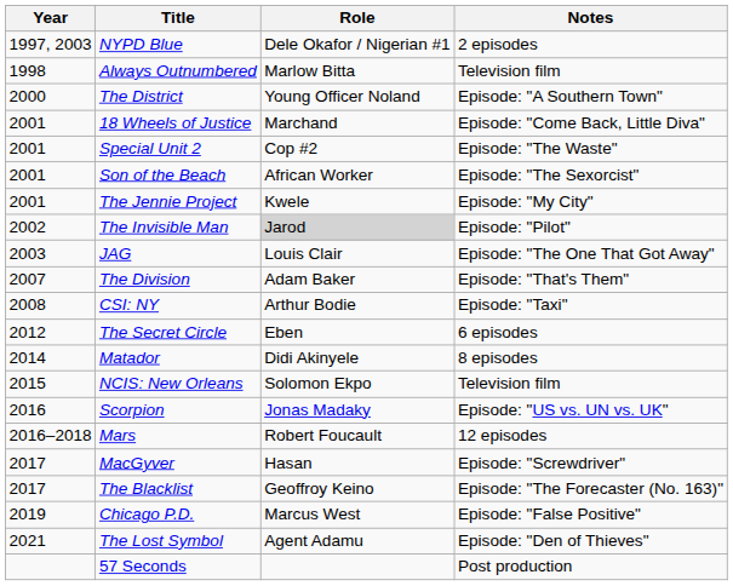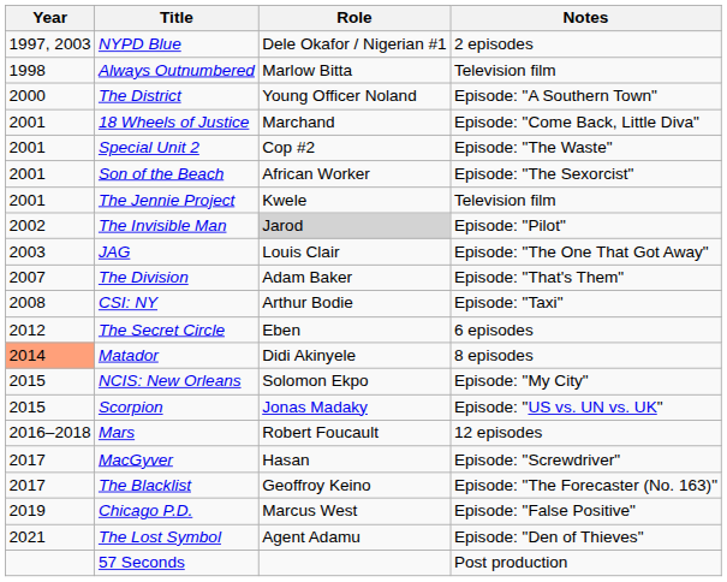 <table class="wikitable sortable">
 <tr>
 <th>Year</th>
 <th>Title</th>
 <th>Role</th>
 <th>Notes</th>
 </tr>
 <tr>
 <td>1997, 2003</td>
 <td><em><a href='#'>NYPD Blue</a></em></td>
 <td>Dele Okafor / Nigerian #1</td>
 <td>2 episodes</td>
 </tr>
 <tr>
 <td>1998</td>
 <td><em><a href='#'>Always Outnumbered</a></em></td>
 <td>Marlow Bitta</td>
 <td>Television film</td>
 </tr>
 <tr>
 <td>2000</td>
 <td><em><a href='#'>The District</a></em></td>
 <td>Young Officer Noland</td>
 <td>Episode: "A Southern Town"</td>
 </tr>
 <tr>
 <td>2001</td>
 <td><em><a href='#'>18 Wheels of Justice</a></em></td>
 <td>Marchand</td>
 <td>Episode: "Come Back, Little Diva"</td>
 </tr>
 <tr>
 <td>2001</td>
 <td><em><a href='#'>Special Unit 2</a></em></td>
 <td>Cop #2</td>
 <td>Episode: "The Waste"</td>
 </tr>
 <tr>
 <td>2001</td>
 <td><em><a href='#'>Son of the Beach</a></em></td>
 <td>African Worker</td>
 <td>Episode: "The Sexorcist"</td>
 </tr>
 <tr>
 <td>2001</td>
 <td><em><a href='#'>The Jennie Project</a></em></td>
 <td>Kwele</td>
-<td>Episode: "My City"</td>
+<td>Television film</td>
 </tr>
 <tr>
 <td>2002</td>
 <td><a href='#'><em>The Invisible Man</em></a></td>
 <td style="background: lightgrey;">Jarod</td>
 <td>Episode: "Pilot"</td>
 </tr>
 <tr>
 <td>2003</td>
 <td><a href='#'><em>JAG</em></a></td>
 <td>Louis Clair</td>
 <td>Episode: "The One That Got Away"</td>
 </tr>
 <tr>
 <td>2007</td>
 <td><em><a href='#'>The Division</a></em></td>
 <td>Adam Baker</td>
 <td>Episode: "That's Them"</td>
 </tr>
 <tr>
 <td>2008</td>
 <td><em><a href='#'>CSI: NY</a></em></td>
 <td>Arthur Bodie</td>
 <td>Episode: "Taxi"</td>
 </tr>
 <tr>
 <td>2012</td>
 <td><em><a href='#'>The Secret Circle</a></em></td>
 <td>Eben</td>
 <td>6 episodes</td>
 </tr>
 <tr>
-<td>2014</td>
+<td style="background: lightsalmon;">2014</td>
 <td><a href='#'><em>Matador</em></a></td>
 <td>Didi Akinyele</td>
 <td>8 episodes</td>
 </tr>
 <tr>
 <td>2015</td>
 <td><em><a href='#'>NCIS: New Orleans</a></em></td>
 <td>Solomon Ekpo</td>
-<td>Television film</td>
+<td>Episode: "My City"</td>
 </tr>
 <tr>
-<td>2016</td>
+<td>2015</td>
 <td><a href='#'><em>Scorpion</em></a></td>
 <td><a href='#'>Jonas Madaky</a></td>
 <td>Episode: "<a href='#'>US vs. UN vs. UK</a>"</td>
 </tr>
 <tr>
 <td>2016–2018</td>
 <td><a href='#'><em>Mars</em></a></td>
 <td>Robert Foucault</td>
 <td>12 episodes</td>
 </tr>
 <tr>
 <td>2017</td>
 <td><a href='#'><em>MacGyver</em></a></td>
 <td>Hasan</td>
 <td>Episode: "Screwdriver"</td>
 </tr>
 <tr>
 <td>2017</td>
 <td><a href='#'><em>The Blacklist</em></a></td>
 <td>Geoffroy Keino</td>
 <td>Episode: "The Forecaster (No. 163)"</td>
 </tr>
 <tr>
 <td>2019</td>
 <td><a href='#'><em>Chicago P.D.</em></a></td>
 <td>Marcus West</td>
 <td>Episode: "False Positive"</td>
 </tr>
 <tr>
 <td>2021</td>
 <td><a href='#'><em>The Lost Symbol</em></a></td>
 <td>Agent Adamu</td>
 <td>Episode: "Den of Thieves"</td>
 </tr>
 <tr>
 <td></td>
 <td><a href='#'>57 Seconds</a></td>
 <td></td>
 <td>Post production</td>
 </tr>
 </table>
